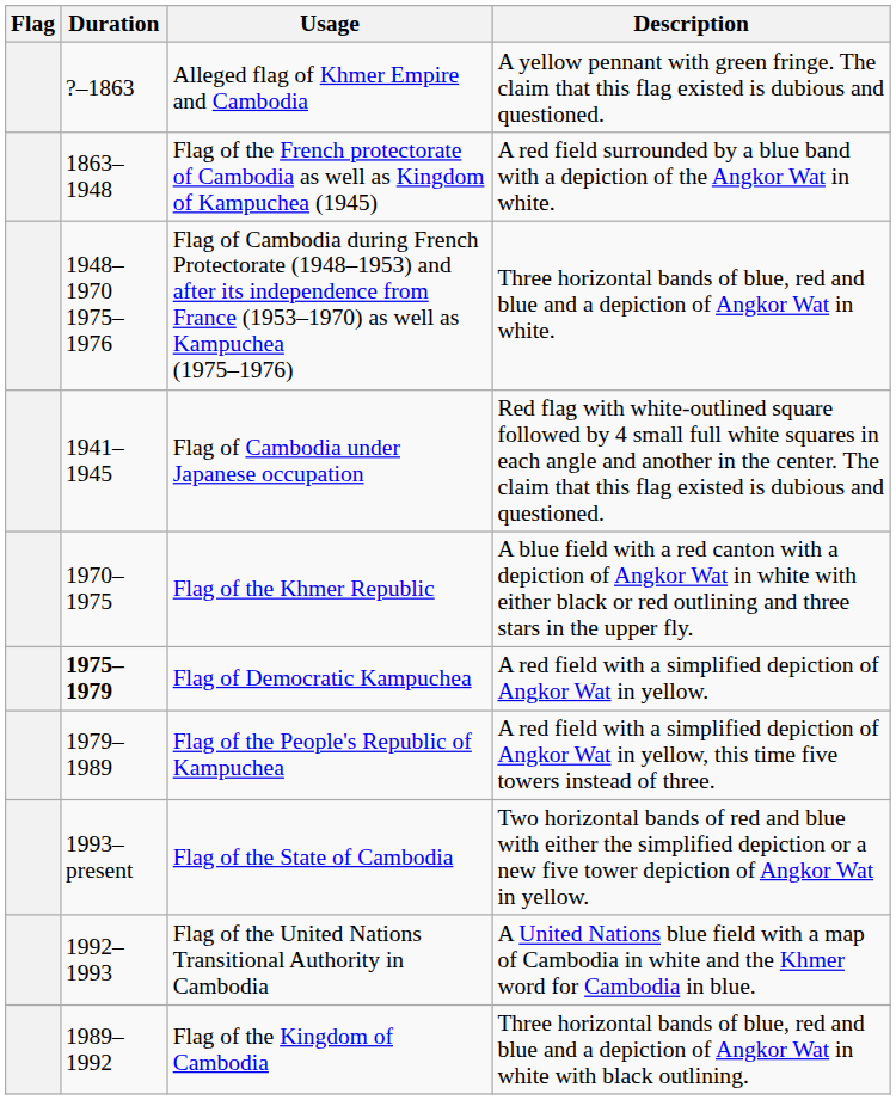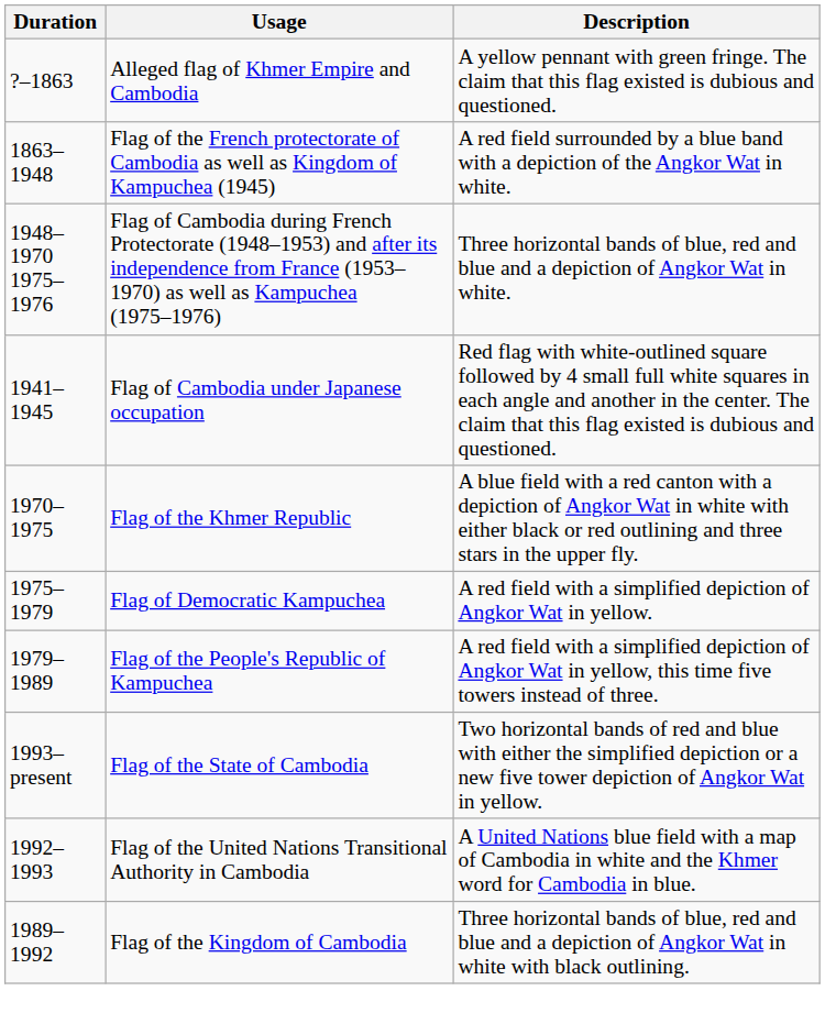 <table class="wikitable">
 <tr>
-<th scope="col">Flag</th>
 <th scope="col">Duration</th>
 <th scope="col">Usage</th>
 <th scope="col" style="width: 45%;">Description</th>
 </tr>
 <tr>
-<th scope="row"></th>
 <td>?–1863</td>
 <td>Alleged flag of <a href='#'>Khmer Empire</a> and <a href='#'>Cambodia</a></td>
 <td>A yellow pennant with green fringe. The claim that this flag existed is dubious and questioned.</td>
 </tr>
 <tr>
-<th scope="row"></th>
 <td>1863–1948</td>
 <td>Flag of the <a href='#'>French protectorate of Cambodia</a> as well as <a href='#'>Kingdom of Kampuchea</a> (1945)</td>
 <td>A red field surrounded by a blue band with a depiction of the <a href='#'>Angkor Wat</a> in white.</td>
 </tr>
 <tr>
-<th scope="row"></th>
 <td>1948–1970<br>1975–1976</td>
 <td>Flag of Cambodia during French Protectorate (1948–1953) and <a href='#'>after its independence from France</a> (1953–1970) as well as <a href='#'>Kampuchea</a><br>(1975–1976)</td>
 <td>Three horizontal bands of blue, red and blue and a depiction of <a href='#'>Angkor Wat</a> in white.</td>
 </tr>
 <tr>
-<th scope="row"></th>
 <td>1941–1945</td>
 <td>Flag of <a href='#'>Cambodia under Japanese occupation</a></td>
 <td>Red flag with white-outlined square followed by 4 small full white squares in each angle and another in the center. The claim that this flag existed is dubious and questioned.</td>
 </tr>
 <tr>
-<th scope="row"></th>
 <td>1970–1975</td>
 <td><a href='#'>Flag of the Khmer Republic</a></td>
 <td>A blue field with a red canton with a depiction of <a href='#'>Angkor Wat</a> in white with either black or red outlining and three stars in the upper fly.</td>
 </tr>
 <tr>
-<th scope="row"></th>
-<td><strong>1975–1979</strong></td>
+<td>1975–1979</td>
 <td><a href='#'>Flag of Democratic Kampuchea</a></td>
 <td>A red field with a simplified depiction of <a href='#'>Angkor Wat</a> in yellow.</td>
 </tr>
 <tr>
-<th scope="row"></th>
 <td>1979–1989</td>
 <td><a href='#'>Flag of the People's Republic of Kampuchea</a></td>
 <td>A red field with a simplified depiction of <a href='#'>Angkor Wat</a> in yellow, this time five towers instead of three.</td>
 </tr>
 <tr>
-<th scope="row"></th>
 <td>1993–present</td>
 <td><a href='#'>Flag of the State of Cambodia</a></td>
 <td>Two horizontal bands of red and blue with either the simplified depiction or a new five tower depiction of <a href='#'>Angkor Wat</a> in yellow.</td>
 </tr>
 <tr>
-<th></th>
 <td>1992–1993</td>
 <td>Flag of the United Nations Transitional Authority in Cambodia</td>
 <td>A <a href='#'>United Nations</a> blue field with a map of Cambodia in white and the <a href='#'>Khmer</a> word for <a href='#'>Cambodia</a> in blue.</td>
 </tr>
 <tr>
-<th scope="row"></th>
 <td>1989–1992</td>
 <td>Flag of the <a href='#'>Kingdom of Cambodia</a></td>
 <td>Three horizontal bands of blue, red and blue and a depiction of <a href='#'>Angkor Wat</a> in white with black outlining.</td>
 </tr>
 </table>
